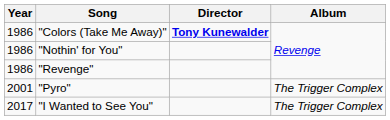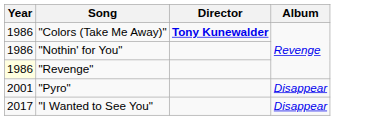 <table class="wikitable">
 <tr>
 <th>Year</th>
 <th>Song</th>
 <th>Director</th>
 <th>Album</th>
 </tr>
 <tr>
 <td>1986</td>
 <td>"Colors (Take Me Away)"</td>
 <td><strong><a href='#'>Tony Kunewalder</a></strong></td>
 <td rowspan="3"><em><a href='#'>Revenge</a></em></td>
 </tr>
 <tr>
 <td>1986</td>
 <td>"Nothin' for You"</td>
 <td></td>
 </tr>
 <tr>
-<td>1986</td>
+<td style="background: lightyellow;">1986</td>
 <td>"Revenge"</td>
 <td></td>
 </tr>
 <tr>
 <td>2001</td>
 <td>"Pyro"</td>
 <td></td>
-<td><em>The Trigger Complex</em></td>
+<td><em><a href='#'>Disappear</a></em></td>
 </tr>
 <tr>
 <td>2017</td>
 <td>"I Wanted to See You"</td>
 <td></td>
-<td><em>The Trigger Complex</em></td>
+<td><em><a href='#'>Disappear</a></em></td>
 </tr>
 </table>
